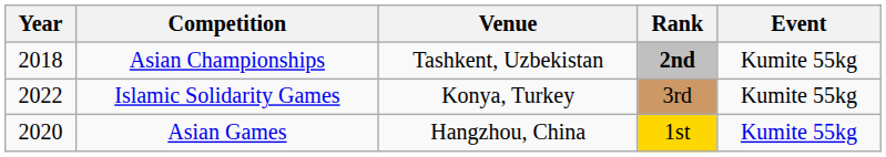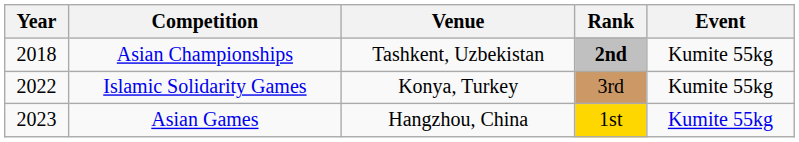 <table class="wikitable sortable" width=45% style="font-size:90%; text-align:center;">
 <tr>
 <th>Year</th>
 <th>Competition</th>
 <th>Venue</th>
 <th>Rank</th>
 <th>Event</th>
 </tr>
 <tr>
 <td>2018</td>
 <td><a href='#'>Asian Championships</a></td>
 <td>Tashkent, Uzbekistan</td>
 <td bgcolor="silver"><strong>2nd</strong></td>
 <td>Kumite 55kg</td>
 </tr>
 <tr>
 <td>2022</td>
 <td><a href='#'>Islamic Solidarity Games</a></td>
 <td>Konya, Turkey</td>
 <td bgcolor="cc9966">3rd</td>
 <td>Kumite 55kg</td>
 </tr>
 <tr>
-<td>2020</td>
+<td>2023</td>
 <td><a href='#'>Asian Games</a></td>
 <td>Hangzhou, China</td>
 <td bgcolor="gold">1st</td>
 <td><a href='#'>Kumite 55kg</a></td>
 </tr>
 </table>
